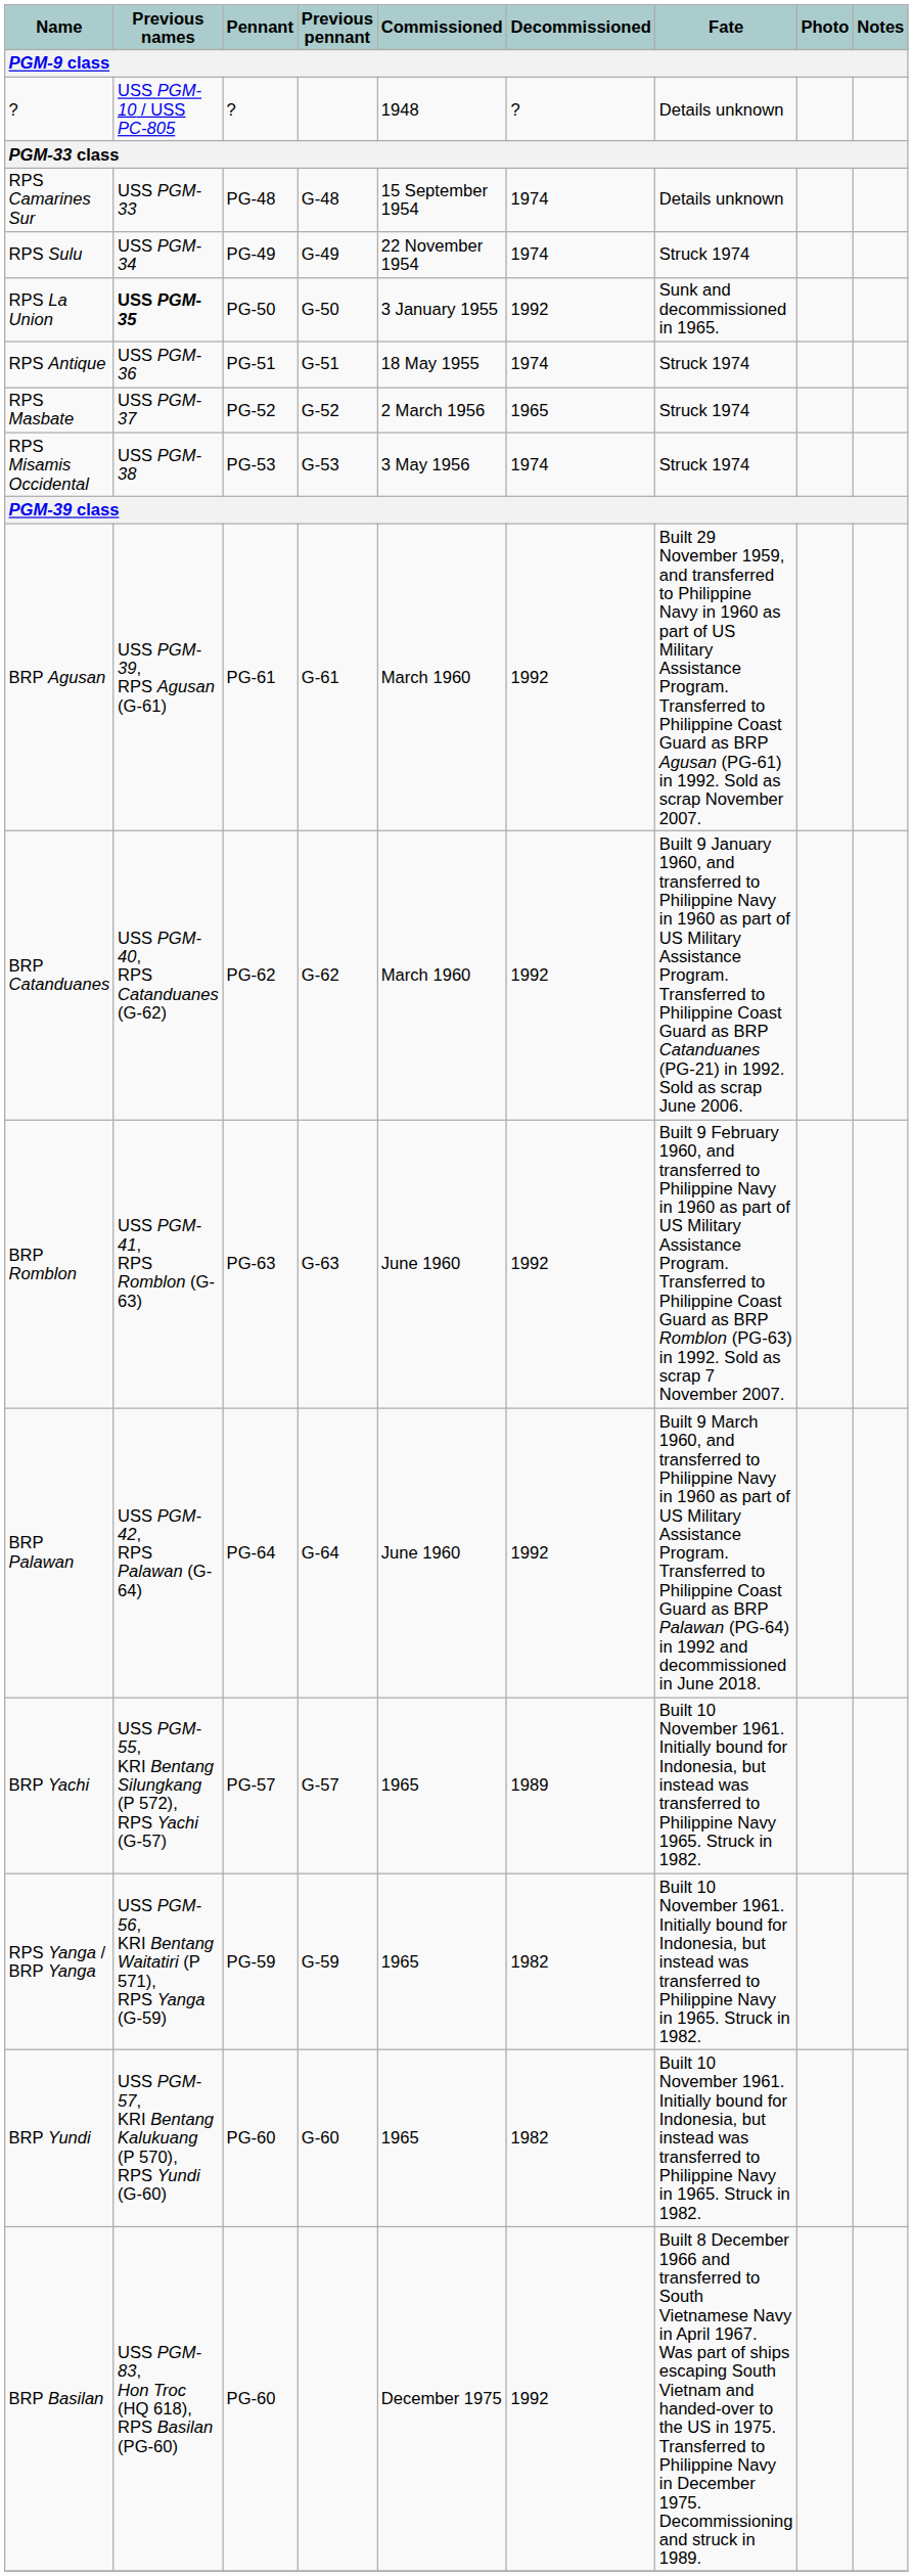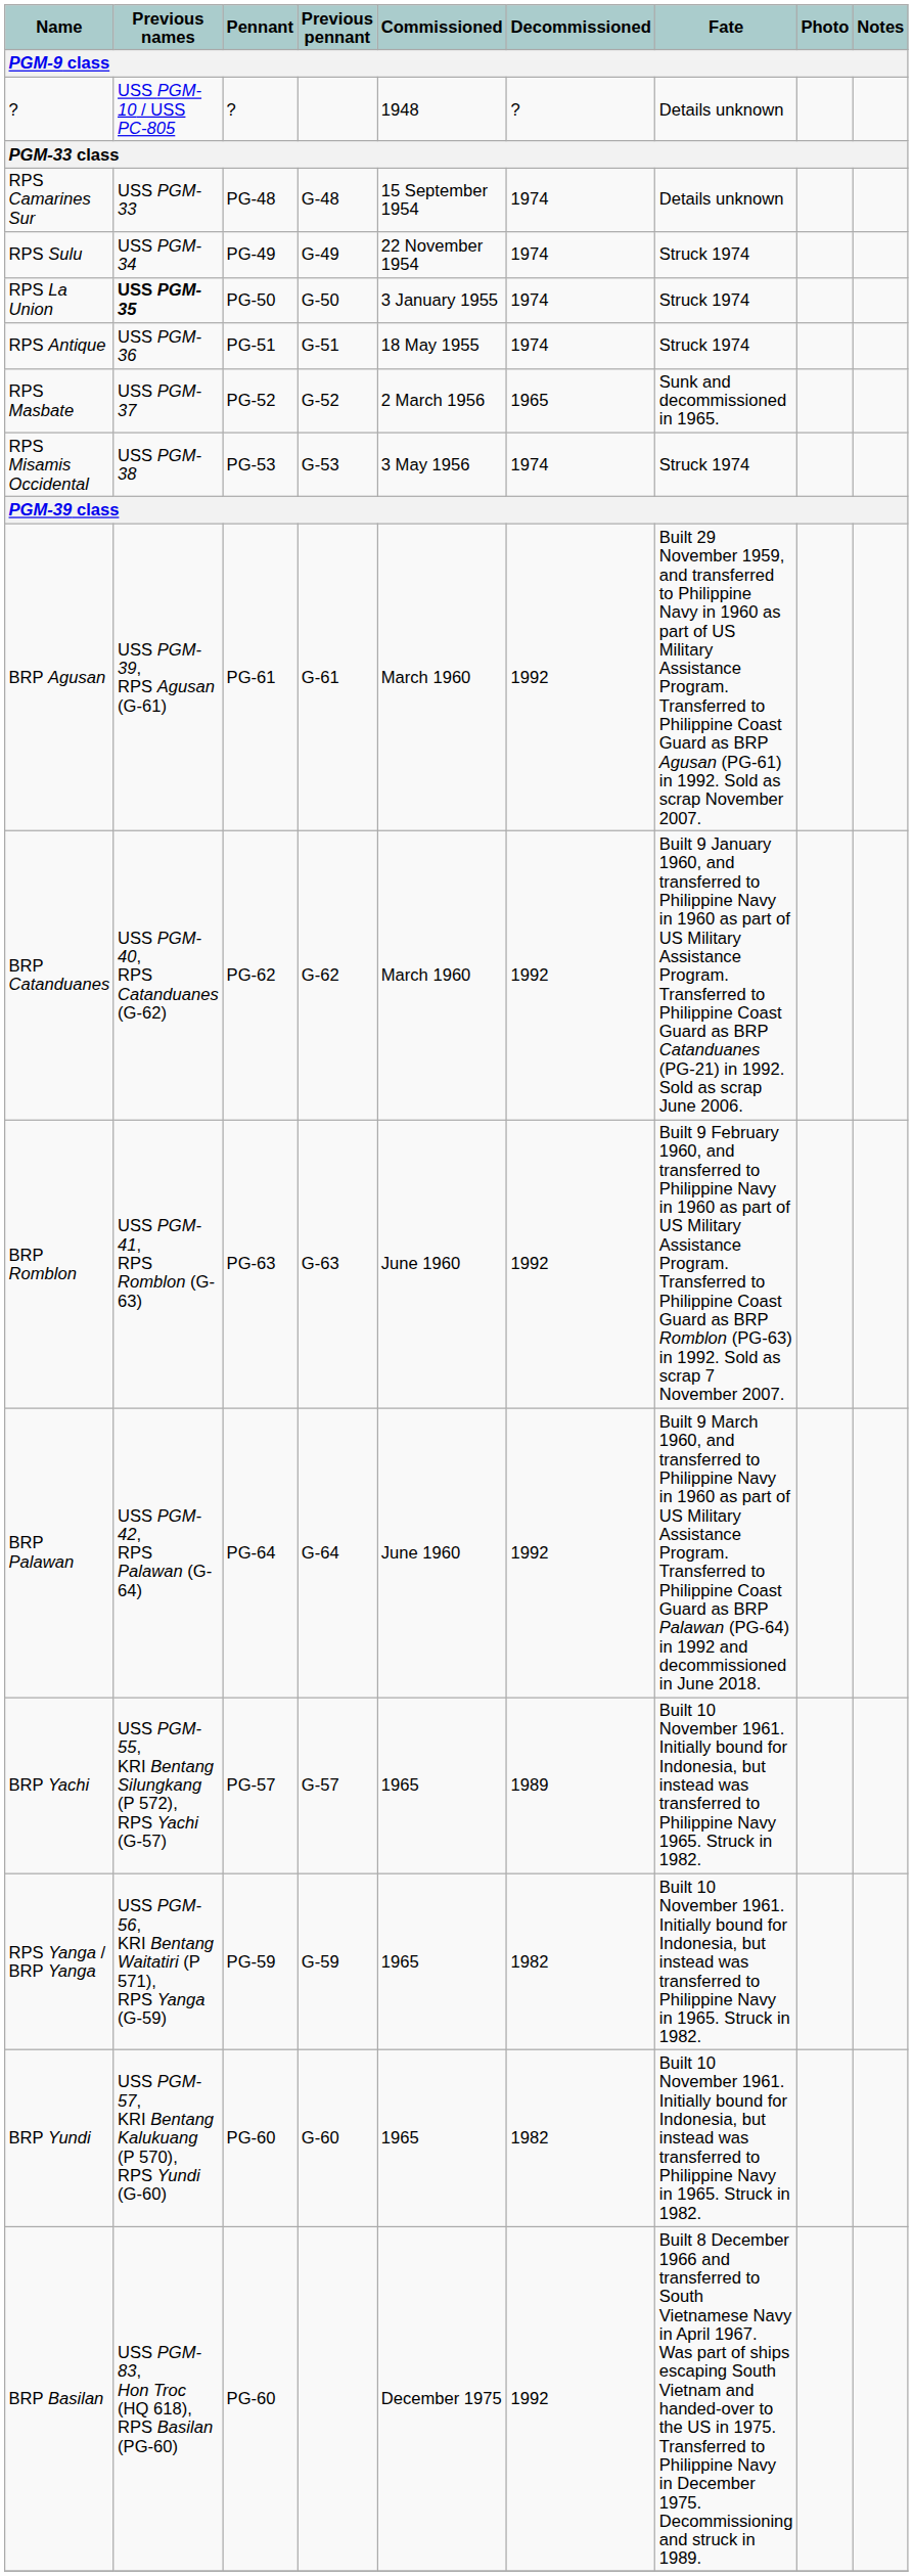 <table class="wikitable" style="font-size:85%;">
 <tr>
 <th style="text-align: center; background: #aacccc;" width="150">Name</th>
 <th style="text-align: center; background: #aacccc;" width="200">Previous names</th>
 <th style="text-align: center; background: #aacccc;" width="60">Pennant</th>
 <th style="text-align: center; background: #aacccc;" width="60">Previous pennant</th>
 <th style="text-align: center; background: #aacccc;" width="50">Commissioned</th>
 <th style="text-align: center; background: #aacccc;" width="50">Decommissioned</th>
 <th style="text-align: center; background: #aacccc;" width="250">Fate</th>
 <th style="text-align: center; background: #aacccc;" width="250">Photo</th>
 <th style="text-align: center; background: #aacccc;" width="150">Notes</th>
 </tr>
 <tr>
 <th style="text-align: left;" colspan="9"><a href='#'><em>PGM-9</em> class</a></th>
 </tr>
 <tr>
 <td>?</td>
 <td><a href='#'>USS <em>PGM-10</em> / USS <em>PC-805</em></a></td>
 <td>?</td>
 <td></td>
 <td>1948</td>
 <td>?</td>
 <td>Details unknown</td>
 <td></td>
 <td></td>
 </tr>
 <tr>
 <th style="text-align: left;" colspan="9"><em>PGM-33</em> class</th>
 </tr>
 <tr>
 <td>RPS <em>Camarines Sur</em></td>
 <td>USS <em>PGM-33</em></td>
 <td>PG-48</td>
 <td>G-48</td>
 <td>15 September 1954</td>
 <td>1974</td>
 <td>Details unknown</td>
 <td></td>
 <td></td>
 </tr>
 <tr>
 <td>RPS <em>Sulu</em></td>
 <td>USS <em>PGM-34</em></td>
 <td>PG-49</td>
 <td>G-49</td>
 <td>22 November 1954</td>
 <td>1974</td>
 <td>Struck 1974</td>
 <td></td>
 <td></td>
 </tr>
 <tr>
 <td>RPS <em>La Union</em></td>
 <td><strong>USS <em>PGM-35</em></strong></td>
 <td>PG-50</td>
 <td>G-50</td>
 <td>3 January 1955</td>
-<td>1992</td>
-<td>Sunk and decommissioned in 1965.</td>
+<td>1974</td>
+<td>Struck 1974</td>
 <td></td>
 <td></td>
 </tr>
 <tr>
 <td>RPS <em>Antique</em></td>
 <td>USS <em>PGM-36</em></td>
 <td>PG-51</td>
 <td>G-51</td>
 <td>18 May 1955</td>
 <td>1974</td>
 <td>Struck 1974</td>
 <td></td>
 <td></td>
 </tr>
 <tr>
 <td>RPS <em>Masbate</em></td>
 <td>USS <em>PGM-37</em></td>
 <td>PG-52</td>
 <td>G-52</td>
 <td>2 March 1956</td>
 <td>1965</td>
-<td>Struck 1974</td>
+<td>Sunk and decommissioned in 1965.</td>
 <td></td>
 <td></td>
 </tr>
 <tr>
 <td>RPS <em>Misamis Occidental</em></td>
 <td>USS <em>PGM-38</em></td>
 <td>PG-53</td>
 <td>G-53</td>
 <td>3 May 1956</td>
 <td>1974</td>
 <td>Struck 1974</td>
 <td></td>
 <td></td>
 </tr>
 <tr>
 <th style="text-align: left;" colspan="9"><a href='#'><em>PGM-39</em> class</a></th>
 </tr>
 <tr>
 <td>BRP <em>Agusan</em></td>
 <td>USS <em>PGM-39</em>,<br>RPS <em>Agusan</em> (G-61)</td>
 <td>PG-61</td>
 <td>G-61</td>
 <td>March 1960</td>
 <td>1992</td>
 <td>Built 29 November 1959, and transferred to Philippine Navy in 1960 as part of US Military Assistance Program. Transferred to Philippine Coast Guard as BRP <em>Agusan</em> (PG-61) in 1992. Sold as scrap November 2007.</td>
 <td></td>
 <td></td>
 </tr>
 <tr>
 <td>BRP <em>Catanduanes</em></td>
 <td>USS <em>PGM-40</em>,<br>RPS <em>Catanduanes</em> (G-62)</td>
 <td>PG-62</td>
 <td>G-62</td>
 <td>March 1960</td>
 <td>1992</td>
 <td>Built 9 January 1960, and transferred to Philippine Navy in 1960 as part of US Military Assistance Program. Transferred to Philippine Coast Guard as BRP <em>Catanduanes</em> (PG-21) in 1992. Sold as scrap June 2006.</td>
 <td></td>
 <td></td>
 </tr>
 <tr>
 <td>BRP <em>Romblon</em></td>
 <td>USS <em>PGM-41</em>,<br>RPS <em>Romblon</em> (G-63)</td>
 <td>PG-63</td>
 <td>G-63</td>
 <td>June 1960</td>
 <td>1992</td>
 <td>Built 9 February 1960, and transferred to Philippine Navy in 1960 as part of US Military Assistance Program. Transferred to Philippine Coast Guard as BRP <em>Romblon</em> (PG-63) in 1992. Sold as scrap 7 November 2007.</td>
 <td></td>
 <td></td>
 </tr>
 <tr>
 <td>BRP <em>Palawan</em></td>
 <td>USS <em>PGM-42</em>,<br>RPS <em>Palawan</em> (G-64)</td>
 <td>PG-64</td>
 <td>G-64</td>
 <td>June 1960</td>
 <td>1992</td>
 <td>Built 9 March 1960, and transferred to Philippine Navy in 1960 as part of US Military Assistance Program. Transferred to Philippine Coast Guard as BRP <em>Palawan</em> (PG-64) in 1992 and decommissioned in June 2018.</td>
 <td></td>
 <td></td>
 </tr>
 <tr>
 <td>BRP <em>Yachi</em></td>
 <td>USS <em>PGM-55</em>,<br>KRI <em>Bentang Silungkang</em> (P 572),<br>RPS <em>Yachi</em> (G-57)</td>
 <td>PG-57</td>
 <td>G-57</td>
 <td>1965</td>
 <td>1989</td>
 <td>Built 10 November 1961. Initially bound for Indonesia, but instead was transferred to Philippine Navy 1965. Struck in 1982.</td>
 <td></td>
 <td></td>
 </tr>
 <tr>
 <td>RPS <em>Yanga</em> / BRP <em>Yanga</em></td>
 <td>USS <em>PGM-56</em>,<br>KRI <em>Bentang Waitatiri</em> (P 571),<br>RPS <em>Yanga</em> (G-59)</td>
 <td>PG-59</td>
 <td>G-59</td>
 <td>1965</td>
 <td>1982</td>
 <td>Built 10 November 1961. Initially bound for Indonesia, but instead was transferred to Philippine Navy in 1965. Struck in 1982.</td>
 <td></td>
 <td></td>
 </tr>
 <tr>
 <td>BRP <em>Yundi</em></td>
 <td>USS <em>PGM-57</em>,<br>KRI <em>Bentang Kalukuang</em> (P 570),<br>RPS <em>Yundi</em> (G-60)</td>
 <td>PG-60</td>
 <td>G-60</td>
 <td>1965</td>
 <td>1982</td>
 <td>Built 10 November 1961. Initially bound for Indonesia, but instead was transferred to Philippine Navy in 1965. Struck in 1982.</td>
 <td></td>
 <td></td>
 </tr>
 <tr>
 <td>BRP <em>Basilan</em></td>
 <td>USS <em>PGM-83</em>,<br><em>Hon Troc</em> (HQ 618),<br>RPS <em>Basilan</em> (PG-60)</td>
 <td>PG-60</td>
 <td></td>
 <td>December 1975</td>
 <td>1992</td>
 <td>Built 8 December 1966 and transferred to South Vietnamese Navy in April 1967. Was part of ships escaping South Vietnam and handed-over to the US in 1975. Transferred to Philippine Navy in December 1975. Decommissioning and struck in 1989.</td>
 <td></td>
 <td></td>
 </tr>
 <tr>
 </tr>
 </table>
